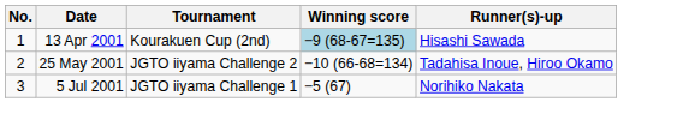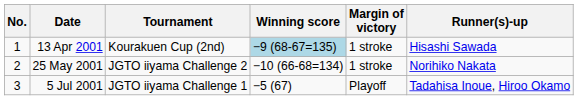 <table class="wikitable" style="font-size:95%;">
 <tr>
 <th>No.</th>
 <th>Date</th>
 <th>Tournament</th>
 <th>Winning score</th>
+<th>Margin of<br>victory</th>
 <th>Runner(s)-up</th>
 </tr>
 <tr>
 <td align=center>1</td>
 <td align=right>13 Apr <a href='#'>2001</a></td>
 <td>Kourakuen Cup (2nd)</td>
 <td style="background: lightblue;">−9 (68-67=135)</td>
+<td>1 stroke</td>
 <td> <a href='#'>Hisashi Sawada</a></td>
 </tr>
 <tr>
 <td align=center>2</td>
 <td align=right>25 May 2001</td>
 <td>JGTO iiyama Challenge 2</td>
 <td>−10 (66-68=134)</td>
-<td> <a href='#'>Tadahisa Inoue</a>,  <a href='#'>Hiroo Okamo</a></td>
+<td>1 stroke</td>
+<td> <a href='#'>Norihiko Nakata</a></td>
 </tr>
 <tr>
 <td align=center>3</td>
 <td align=right>5 Jul 2001</td>
 <td>JGTO iiyama Challenge 1</td>
 <td>−5 (67)</td>
-<td> <a href='#'>Norihiko Nakata</a></td>
+<td>Playoff</td>
+<td> <a href='#'>Tadahisa Inoue</a>,  <a href='#'>Hiroo Okamo</a></td>
 </tr>
 </table>
